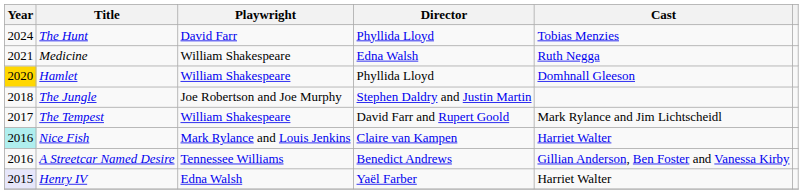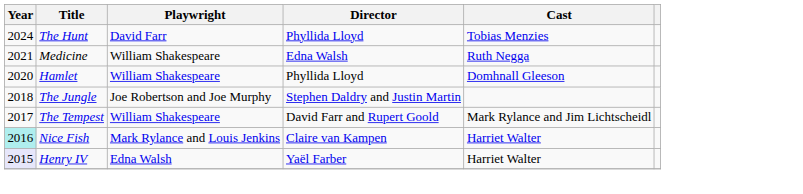 <table class="wikitable plainrowheaders" style="margin-right: 0;">
 <tr>
 <th scope="col">Year</th>
 <th scope="col">Title</th>
 <th scope="col">Playwright</th>
 <th scope="col">Director</th>
 <th scope="col">Cast</th>
 <th scope="col"></th>
 </tr>
 <tr>
 <td>2024</td>
 <td><em><a href='#'>The Hunt</a></em></td>
 <td><a href='#'>David Farr</a></td>
 <td><a href='#'>Phyllida Lloyd</a></td>
 <td><a href='#'>Tobias Menzies</a></td>
 <td></td>
 </tr>
 <tr>
 <td>2021</td>
 <td><em>Medicine</em></td>
 <td>William Shakespeare</td>
 <td><a href='#'>Edna Walsh</a></td>
 <td><a href='#'>Ruth Negga</a></td>
 <td></td>
 </tr>
 <tr>
-<td style="background: gold;">2020</td>
+<td>2020</td>
 <td><em><a href='#'>Hamlet</a></em></td>
 <td><a href='#'>William Shakespeare</a></td>
 <td>Phyllida Lloyd</td>
 <td><a href='#'>Domhnall Gleeson</a></td>
 <td></td>
 </tr>
 <tr>
 <td>2018</td>
 <td><em><a href='#'>The Jungle</a></em></td>
 <td>Joe Robertson and Joe Murphy</td>
 <td><a href='#'>Stephen Daldry</a> and <a href='#'>Justin Martin</a></td>
 <td></td>
 <td></td>
 </tr>
 <tr>
 <td>2017</td>
 <td><em><a href='#'>The Tempest</a></em></td>
 <td><a href='#'>William Shakespeare</a></td>
 <td>David Farr and <a href='#'>Rupert Goold</a></td>
 <td>Mark Rylance and Jim Lichtscheidl</td>
 <td></td>
 </tr>
 <tr>
 <td style="background: paleturquoise;">2016</td>
 <td><em><a href='#'>Nice Fish</a></em></td>
 <td><a href='#'>Mark Rylance</a> and <a href='#'>Louis Jenkins</a></td>
 <td><a href='#'>Claire van Kampen</a></td>
 <td><a href='#'>Harriet Walter</a></td>
 <td></td>
 </tr>
 <tr>
-<td>2016</td>
-<td><em><a href='#'>A Streetcar Named Desire</a></em></td>
-<td><a href='#'>Tennessee Williams</a></td>
-<td><a href='#'>Benedict Andrews</a></td>
-<td><a href='#'>Gillian Anderson</a>, <a href='#'>Ben Foster</a> and <a href='#'>Vanessa Kirby</a></td>
-<td></td>
-</tr>
-<tr>
 <td style="background: lavender;">2015</td>
 <td><em><a href='#'>Henry IV</a></em></td>
 <td><a href='#'>Edna Walsh</a></td>
 <td><a href='#'>Yaël Farber</a></td>
 <td>Harriet Walter</td>
 <td></td>
 </tr>
 <tr>
 </tr>
 </table>
